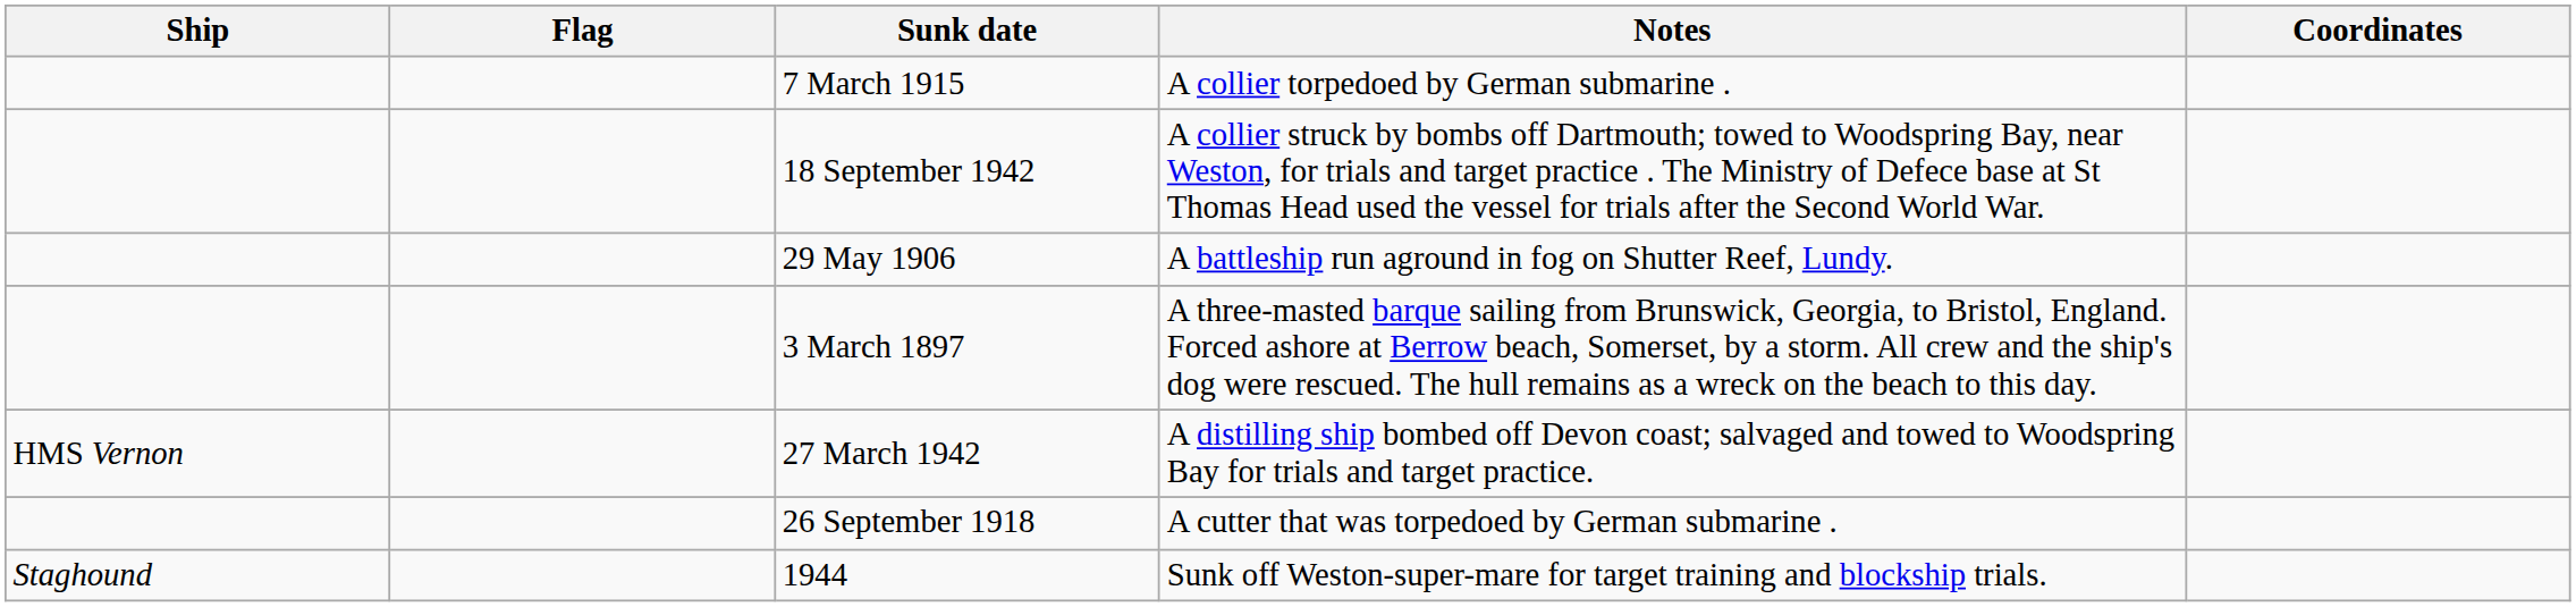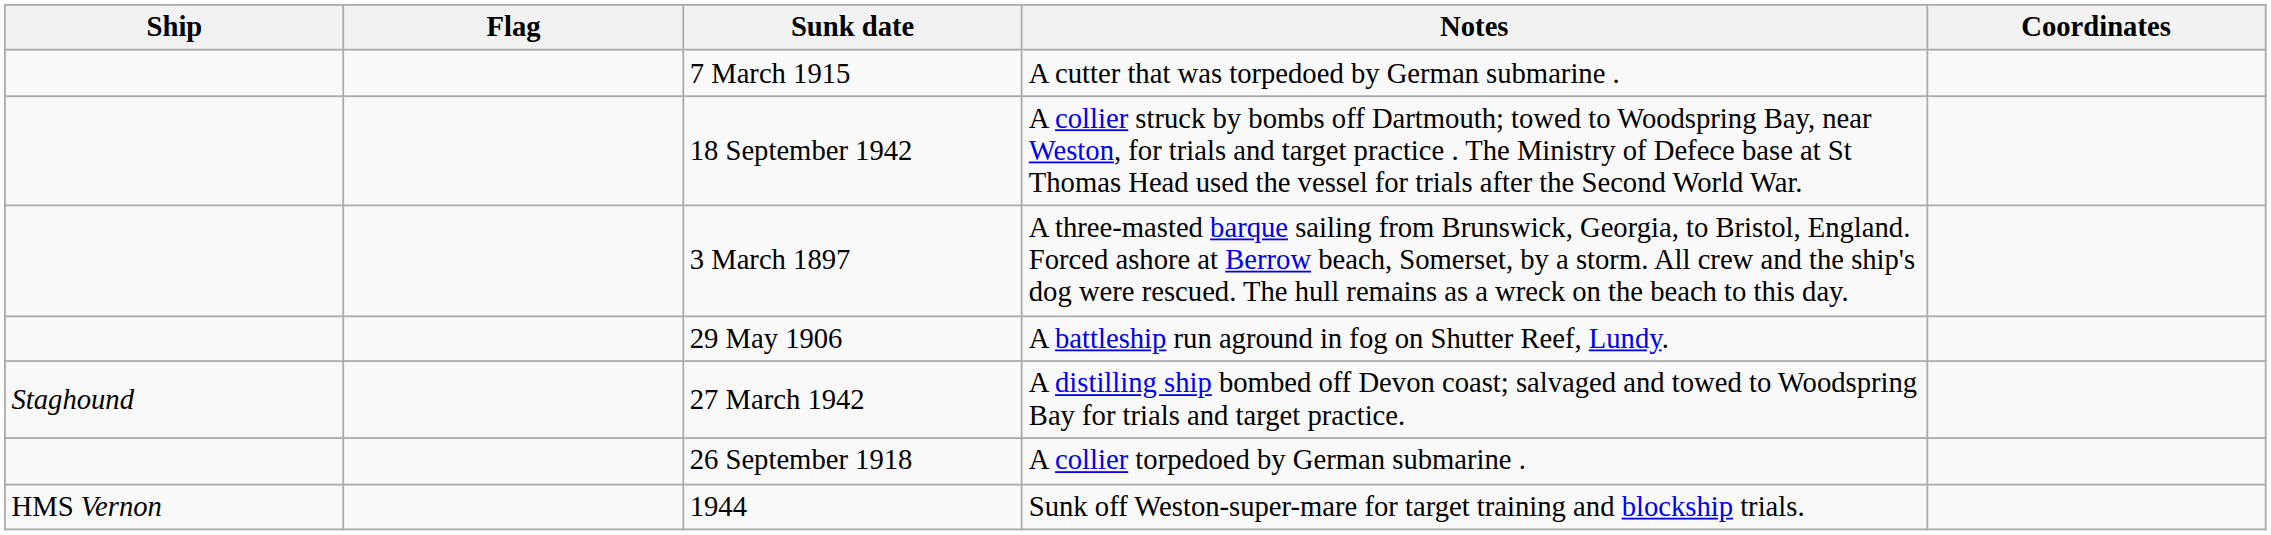 <table class=wikitable | style = "width:100%">
 <tr>
 <th style="width:15%">Ship</th>
 <th style="width:15%">Flag</th>
 <th style="width:15%">Sunk date</th>
 <th style="width:40%">Notes</th>
 <th style="width:15%">Coordinates</th>
 </tr>
 <tr>
 <td></td>
 <td></td>
 <td>7 March 1915</td>
-<td>A <a href='#'>collier</a> torpedoed by German submarine .</td>
+<td>A cutter that was torpedoed by German submarine .</td>
 <td></td>
 </tr>
 <tr>
 <td></td>
 <td></td>
 <td>18 September 1942</td>
 <td>A <a href='#'>collier</a> struck by bombs off Dartmouth; towed to Woodspring Bay, near <a href='#'>Weston</a>, for trials and target practice . The Ministry of Defece base at St Thomas Head used the vessel for trials after the Second World War.</td>
 <td></td>
 </tr>
 <tr>
 <td></td>
 <td></td>
+<td>3 March 1897</td>
+<td>A three-masted <a href='#'>barque</a> sailing from Brunswick, Georgia, to Bristol, England. Forced ashore at <a href='#'>Berrow</a> beach, Somerset, by a storm. All crew and the ship's dog were rescued. The hull remains as a wreck on the beach to this day.</td>
+<td></td>
+</tr>
+<tr>
+<td></td>
+<td></td>
 <td>29 May 1906</td>
 <td>A <a href='#'>battleship</a> run aground in fog on Shutter Reef, <a href='#'>Lundy</a>.</td>
 <td></td>
 </tr>
 <tr>
-<td></td>
-<td></td>
-<td>3 March 1897</td>
-<td>A three-masted <a href='#'>barque</a> sailing from Brunswick, Georgia, to Bristol, England. Forced ashore at <a href='#'>Berrow</a> beach, Somerset, by a storm. All crew and the ship's dog were rescued. The hull remains as a wreck on the beach to this day.</td>
-<td></td>
-</tr>
-<tr>
-<td>HMS <em>Vernon</em></td>
+<td><em>Staghound</em></td>
 <td></td>
 <td>27 March 1942</td>
 <td>A <a href='#'>distilling ship</a> bombed off Devon coast; salvaged and towed to Woodspring Bay for trials and target practice.</td>
 <td></td>
 </tr>
 <tr>
 <td></td>
 <td></td>
 <td>26 September 1918</td>
-<td>A cutter that was torpedoed by German submarine .</td>
+<td>A <a href='#'>collier</a> torpedoed by German submarine .</td>
 <td></td>
 </tr>
 <tr>
-<td><em>Staghound</em></td>
+<td>HMS <em>Vernon</em></td>
 <td></td>
 <td>1944</td>
 <td>Sunk off Weston-super-mare for target training and <a href='#'>blockship</a> trials.</td>
 <td></td>
 </tr>
 </table>
